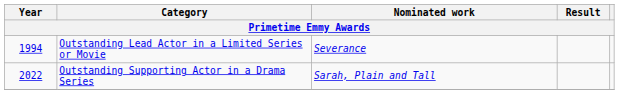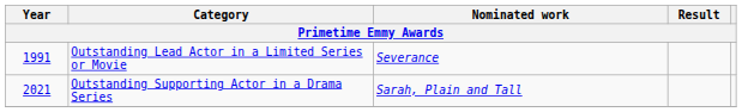 <table class=wikitable>
 <tr>
 <th scope="col" style="width:5em;">Year</th>
 <th scope="col" style="width:26em;">Category</th>
 <th scope="col" style="width:25em;">Nominated work</th>
 <th scope="col" style="width:5em;">Result</th>
 <th></th>
 </tr>
 <tr>
 <th colspan=5><a href='#'>Primetime Emmy Awards</a></th>
 </tr>
 <tr>
-<td style="text-align:center;"><a href='#'>1994</a></td>
+<td style="text-align:center;"><a href='#'>1991</a></td>
 <td><a href='#'>Outstanding Lead Actor in a Limited Series or Movie</a></td>
 <td><em><a href='#'>Severance</a></em></td>
 <td></td>
 <td style="text-align:center;"></td>
 </tr>
 <tr>
-<td style="text-align:center;"><a href='#'>2022</a></td>
+<td style="text-align:center;"><a href='#'>2021</a></td>
 <td><a href='#'>Outstanding Supporting Actor in a Drama Series</a></td>
 <td><em><a href='#'>Sarah, Plain and Tall</a></em></td>
 <td></td>
 <td style="text-align:center;"></td>
 </tr>
 <tr>
 </tr>
 </table>
